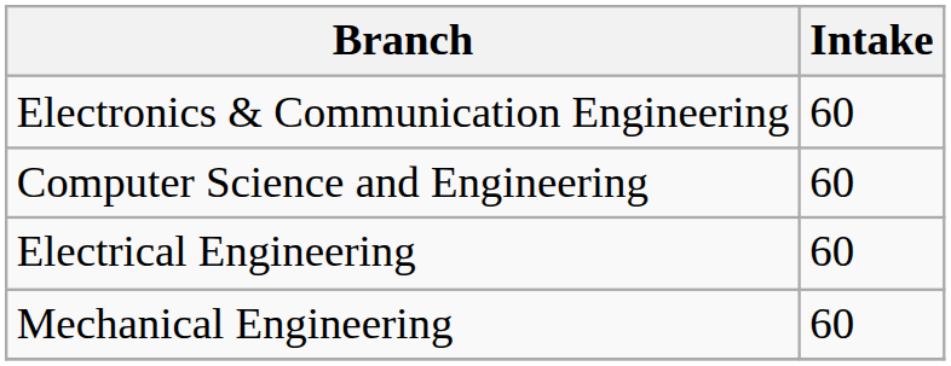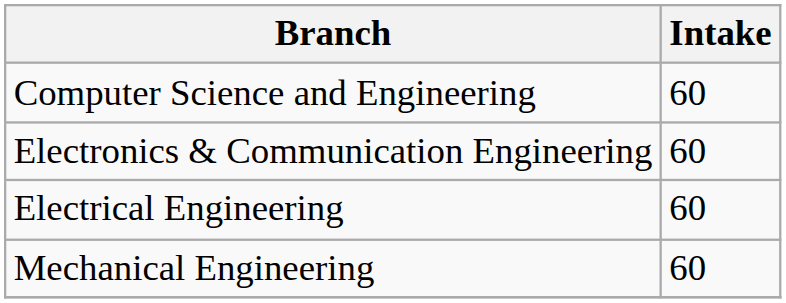 <table class="wikitable sortable">
 <tr>
 <th>Branch</th>
 <th>Intake</th>
 </tr>
 <tr>
-<td>Electronics & Communication Engineering</td>
+<td>Computer Science and Engineering</td>
 <td>60</td>
 </tr>
 <tr>
-<td>Computer Science and Engineering</td>
+<td>Electronics & Communication Engineering</td>
 <td>60</td>
 </tr>
 <tr>
 <td>Electrical Engineering</td>
 <td>60</td>
 </tr>
 <tr>
 <td>Mechanical Engineering</td>
 <td>60</td>
 </tr>
 <tr>
 </tr>
 </table>
